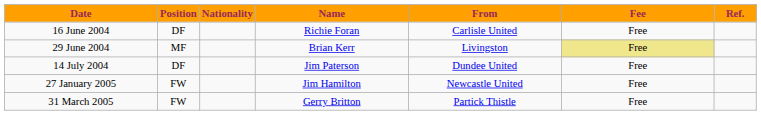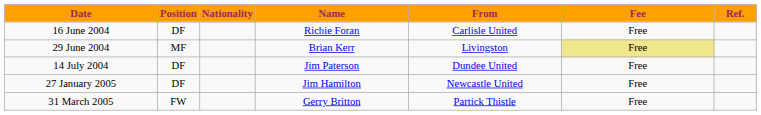 <table class="wikitable"  style="text-align:center; font-size:90%; ">
 <tr>
 <th style="background:#ffa000; color:#98285c; width:200px;">Date</th>
 <th style="background:#ffa000; color:#98285c; width:50px;">Position</th>
 <th style="background:#ffa000; color:#98285c; width:50px;">Nationality</th>
 <th style="background:#ffa000; color:#98285c; width:200px;">Name</th>
 <th style="background:#ffa000; color:#98285c; width:200px;">From</th>
 <th style="background:#ffa000; color:#98285c; width:200px;">Fee</th>
 <th style="background:#ffa000; color:#98285c; width:50px;">Ref.</th>
 </tr>
 <tr>
 <td>16 June 2004</td>
 <td>DF</td>
 <td></td>
 <td><a href='#'>Richie Foran</a></td>
 <td><a href='#'>Carlisle United</a></td>
 <td>Free</td>
 <td></td>
 </tr>
 <tr>
 <td>29 June 2004</td>
 <td>MF</td>
 <td></td>
 <td><a href='#'>Brian Kerr</a></td>
 <td><a href='#'>Livingston</a></td>
 <td style="background: khaki;">Free</td>
 <td></td>
 </tr>
 <tr>
 <td>14 July 2004</td>
 <td>DF</td>
 <td></td>
 <td><a href='#'>Jim Paterson</a></td>
 <td><a href='#'>Dundee United</a></td>
 <td>Free</td>
 <td></td>
 </tr>
 <tr>
 <td>27 January 2005</td>
-<td>FW</td>
+<td>DF</td>
 <td></td>
 <td><a href='#'>Jim Hamilton</a></td>
 <td><a href='#'>Newcastle United</a></td>
 <td>Free</td>
 <td></td>
 </tr>
 <tr>
 <td>31 March 2005</td>
 <td>FW</td>
 <td></td>
 <td><a href='#'>Gerry Britton</a></td>
 <td><a href='#'>Partick Thistle</a></td>
 <td>Free</td>
 <td></td>
 </tr>
 </table>
